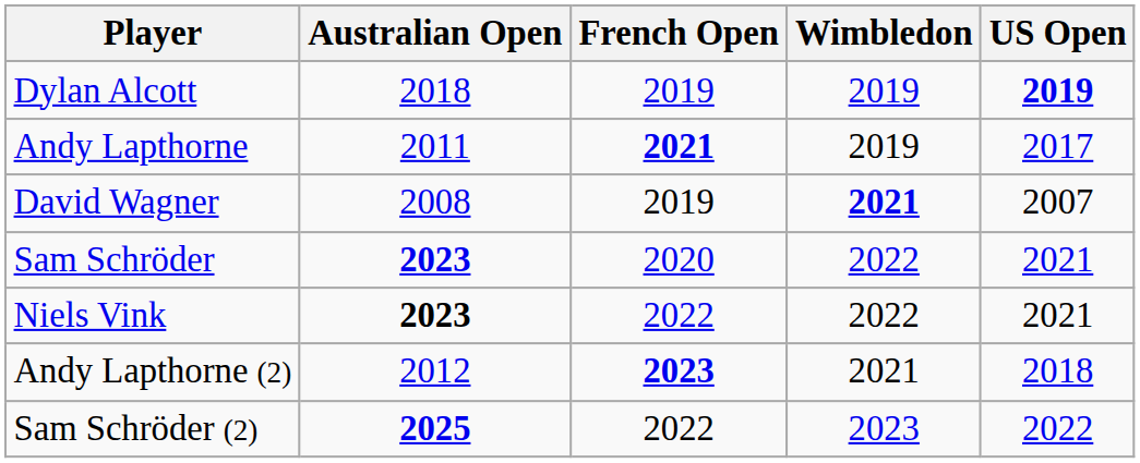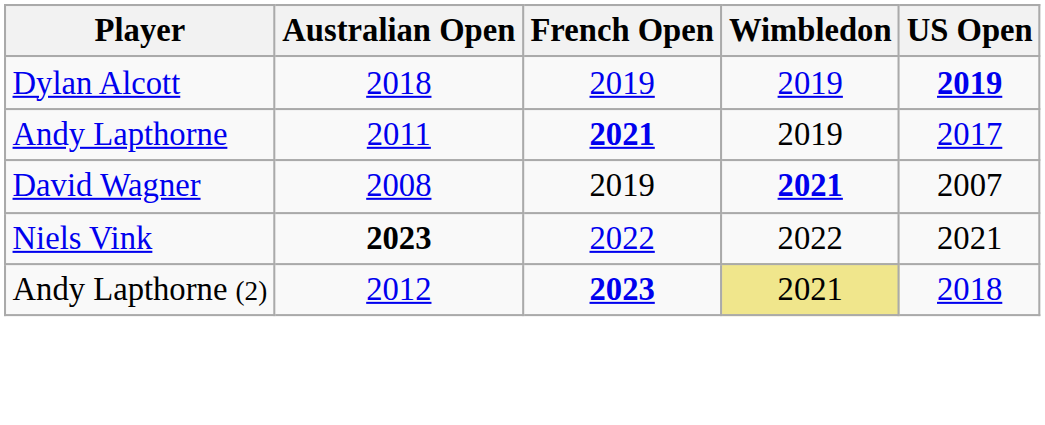 <table class="wikitable sortable" style="text-align:center;">
 <tr>
 <th>Player</th>
 <th>Australian Open</th>
 <th>French Open</th>
 <th>Wimbledon</th>
 <th>US Open</th>
 </tr>
 <tr>
 <td style="text-align:left;"> <a href='#'>Dylan Alcott</a></td>
 <td><a href='#'>2018</a></td>
 <td><a href='#'>2019</a></td>
 <td><a href='#'>2019</a></td>
 <td><strong><a href='#'>2019</a></strong></td>
 </tr>
 <tr>
 <td style="text-align:left;"> <a href='#'>Andy Lapthorne</a></td>
 <td><a href='#'>2011</a></td>
 <td><strong><a href='#'>2021</a></strong></td>
 <td>2019</td>
 <td><a href='#'>2017</a></td>
 </tr>
 <tr>
 <td style="text-align:left;"> <a href='#'>David Wagner</a></td>
 <td><a href='#'>2008</a></td>
 <td>2019</td>
 <td><strong><a href='#'>2021</a></strong></td>
 <td>2007</td>
 </tr>
 <tr>
-<td style="text-align:left;"> <a href='#'>Sam Schröder</a></td>
-<td><strong><a href='#'>2023</a></strong></td>
-<td><a href='#'>2020</a></td>
-<td><a href='#'>2022</a></td>
-<td><a href='#'>2021</a></td>
-</tr>
-<tr>
 <td style="text-align:left;"> <a href='#'>Niels Vink</a></td>
 <td><strong>2023</strong></td>
 <td><a href='#'>2022</a></td>
 <td>2022</td>
 <td>2021</td>
 </tr>
 <tr>
 <td style="text-align:left;"> Andy Lapthorne <small>(2)</small></td>
 <td><a href='#'>2012</a></td>
 <td><strong><a href='#'>2023</a></strong></td>
-<td>2021</td>
+<td style="background: khaki;">2021</td>
 <td><a href='#'>2018</a></td>
 </tr>
-<tr>
-<td style="text-align:left;"> Sam Schröder <small>(2)</small></td>
-<td><strong><a href='#'>2025</a></strong></td>
-<td>2022</td>
-<td><a href='#'>2023</a></td>
-<td><a href='#'>2022</a></td>
-</tr>
 </table>
